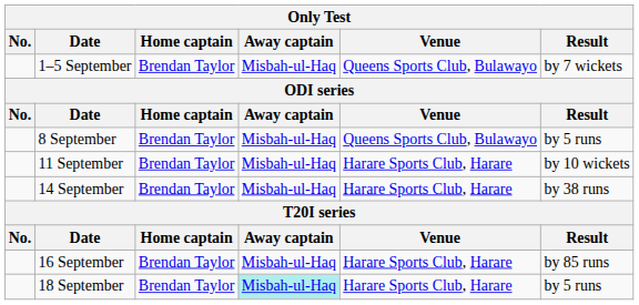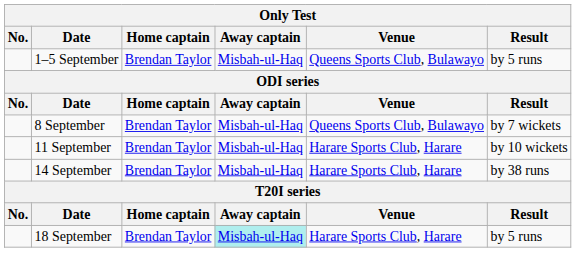 <table class="wikitable">
 <tr>
 <th colspan="6">Only Test</th>
 </tr>
 <tr>
 <th>No.</th>
 <th>Date</th>
 <th>Home captain</th>
 <th>Away captain</th>
 <th>Venue</th>
 <th>Result</th>
 </tr>
 <tr>
 <td></td>
 <td>1–5 September</td>
 <td><a href='#'>Brendan Taylor</a></td>
 <td><a href='#'>Misbah-ul-Haq</a></td>
 <td><a href='#'>Queens Sports Club</a>, <a href='#'>Bulawayo</a></td>
-<td> by 7 wickets</td>
+<td> by 5 runs</td>
 </tr>
 <tr>
 <th colspan="6">ODI series</th>
 </tr>
 <tr>
 <th>No.</th>
 <th>Date</th>
 <th>Home captain</th>
 <th>Away captain</th>
 <th>Venue</th>
 <th>Result</th>
 </tr>
 <tr>
 <td></td>
 <td>8 September</td>
 <td><a href='#'>Brendan Taylor</a></td>
 <td><a href='#'>Misbah-ul-Haq</a></td>
 <td><a href='#'>Queens Sports Club</a>, <a href='#'>Bulawayo</a></td>
-<td> by 5 runs</td>
+<td> by 7 wickets</td>
 </tr>
 <tr>
 <td></td>
 <td>11 September</td>
 <td><a href='#'>Brendan Taylor</a></td>
 <td><a href='#'>Misbah-ul-Haq</a></td>
 <td><a href='#'>Harare Sports Club</a>, <a href='#'>Harare</a></td>
 <td> by 10 wickets</td>
 </tr>
 <tr>
 <td></td>
 <td>14 September</td>
 <td><a href='#'>Brendan Taylor</a></td>
 <td><a href='#'>Misbah-ul-Haq</a></td>
 <td><a href='#'>Harare Sports Club</a>, <a href='#'>Harare</a></td>
 <td> by 38 runs</td>
 </tr>
 <tr>
 <th colspan="6">T20I series</th>
 </tr>
 <tr>
 <th>No.</th>
 <th>Date</th>
 <th>Home captain</th>
 <th>Away captain</th>
 <th>Venue</th>
 <th>Result</th>
 </tr>
 <tr>
 <td></td>
-<td>16 September</td>
-<td><a href='#'>Brendan Taylor</a></td>
-<td><a href='#'>Misbah-ul-Haq</a></td>
-<td><a href='#'>Harare Sports Club</a>, <a href='#'>Harare</a></td>
-<td> by 85 runs</td>
-</tr>
-<tr>
-<td></td>
 <td>18 September</td>
 <td><a href='#'>Brendan Taylor</a></td>
 <td style="background: paleturquoise;"><a href='#'>Misbah-ul-Haq</a></td>
 <td><a href='#'>Harare Sports Club</a>, <a href='#'>Harare</a></td>
 <td> by 5 runs</td>
 </tr>
 </table>
